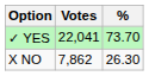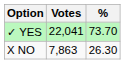 <table class="wikitable">
 <tr>
 <th>Option</th>
 <th>Votes</th>
 <th>%</th>
 </tr>
 <tr>
 <td style=background:#bbf8be>✓ YES</td>
 <td style=background:#bbf8be>22,041</td>
 <td style=background:#bbf8be>73.70</td>
 </tr>
 <tr>
 <td>X NO</td>
-<td>7,862</td>
+<td>7,863</td>
 <td>26.30</td>
 </tr>
 </table>
